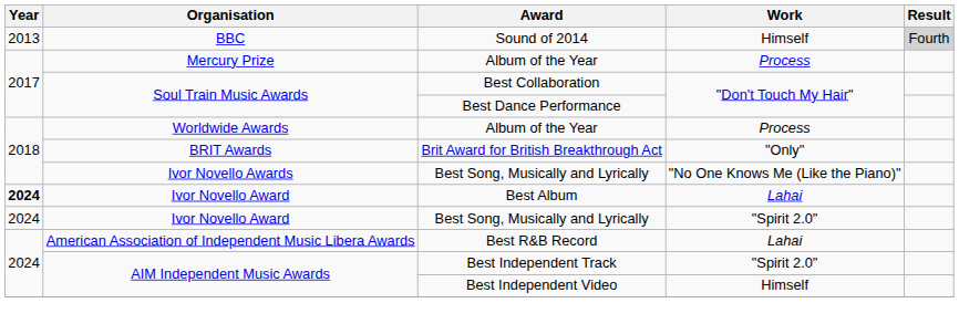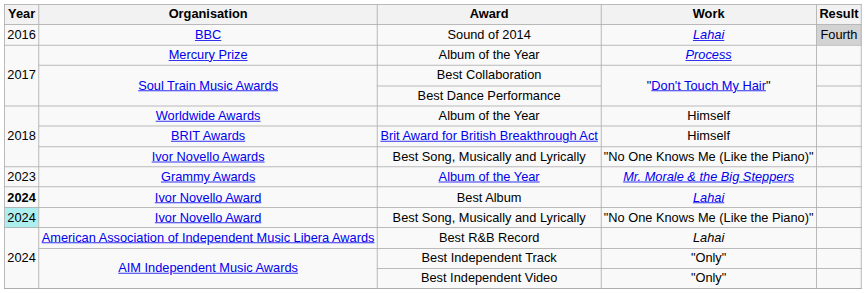 <table class="wikitable plainrowheaders" style="text-align:center;">
 <tr>
 <th>Year</th>
 <th>Organisation</th>
 <th>Award</th>
 <th>Work</th>
 <th>Result</th>
 </tr>
 <tr>
-<td>2013</td>
+<td>2016</td>
 <td><a href='#'>BBC</a></td>
 <td>Sound of 2014</td>
-<td>Himself</td>
+<td><em><a href='#'>Lahai</a></em></td>
 <td style="background:lightgrey">Fourth</td>
 </tr>
 <tr>
 <td rowspan="3">2017</td>
 <td><a href='#'>Mercury Prize</a></td>
 <td>Album of the Year</td>
 <td><em><a href='#'>Process</a></em></td>
 <td></td>
 </tr>
 <tr>
 <td rowspan="2"><a href='#'>Soul Train Music Awards</a></td>
 <td>Best Collaboration</td>
 <td rowspan="2">"<a href='#'>Don't Touch My Hair</a>" </td>
 <td></td>
 </tr>
 <tr>
 <td>Best Dance Performance</td>
 <td></td>
 </tr>
 <tr>
 <td rowspan="3">2018</td>
 <td><a href='#'>Worldwide Awards</a></td>
 <td>Album of the Year</td>
-<td><em>Process</em></td>
+<td>Himself</td>
 <td></td>
 </tr>
 <tr>
 <td><a href='#'>BRIT Awards</a></td>
 <td><a href='#'>Brit Award for British Breakthrough Act</a></td>
-<td>"Only" </td>
+<td>Himself</td>
 <td></td>
 </tr>
 <tr>
 <td><a href='#'>Ivor Novello Awards</a></td>
 <td>Best Song, Musically and Lyrically</td>
 <td>"No One Knows Me (Like the Piano)"</td>
+<td></td>
+</tr>
+<tr>
+<td>2023</td>
+<td><a href='#'>Grammy Awards</a></td>
+<td><a href='#'>Album of the Year</a></td>
+<td><em><a href='#'>Mr. Morale & the Big Steppers</a></em> </td>
 <td></td>
 </tr>
 <tr>
 <td><strong>2024</strong></td>
 <td><a href='#'>Ivor Novello Award</a></td>
 <td>Best Album</td>
 <td><em><a href='#'>Lahai</a></em></td>
 <td></td>
 </tr>
 <tr>
-<td>2024</td>
+<td style="background: paleturquoise;">2024</td>
 <td><a href='#'>Ivor Novello Award</a></td>
 <td>Best Song, Musically and Lyrically</td>
-<td>"Spirit 2.0"</td>
+<td>"No One Knows Me (Like the Piano)"</td>
 <td></td>
 </tr>
 <tr>
 <td rowspan="3">2024</td>
 <td><a href='#'>American Association of Independent Music Libera Awards</a></td>
 <td>Best R&B Record</td>
 <td><em>Lahai</em></td>
 <td></td>
 </tr>
 <tr>
 <td rowspan="2"><a href='#'>AIM Independent Music Awards</a></td>
 <td>Best Independent Track</td>
-<td>"Spirit 2.0"</td>
+<td>"Only" </td>
 <td></td>
 </tr>
 <tr>
 <td>Best Independent Video</td>
-<td>Himself</td>
+<td>"Only" </td>
 <td></td>
 </tr>
 <tr>
 </tr>
 </table>
